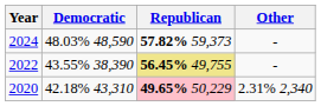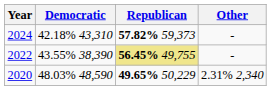 <table class="wikitable" style="float:center; margin:1em; font-size:95%;">
 <tr>
 <th>Year</th>
 <th><a href='#'>Democratic</a></th>
 <th><a href='#'>Republican</a></th>
 <th><a href='#'>Other</a></th>
 </tr>
 <tr>
 <td align="center" ><a href='#'>2024</a></td>
-<td align="center" >48.03% <em>48,590</em></td>
+<td align="center" >42.18% <em>43,310</em></td>
 <td align="center" ><strong>57.82%</strong> <em>59,373</em></td>
 <td align="center" >-</td>
 </tr>
 <tr>
 <td align="center" ><a href='#'>2022</a></td>
 <td align="center" >43.55% <em>38,390</em></td>
 <td align="center"  style="background: khaki;"><strong>56.45%</strong> <em>49,755</em></td>
 <td align="center" >-</td>
 </tr>
 <tr>
 <td align="center" ><a href='#'>2020</a></td>
-<td align="center" >42.18% <em>43,310</em></td>
-<td align="center"  style="background: pink;"><strong>49.65%</strong> <em>50,229</em></td>
+<td align="center" >48.03% <em>48,590</em></td>
+<td align="center" ><strong>49.65%</strong> <em>50,229</em></td>
 <td align="center" >2.31% <em>2,340</em></td>
 </tr>
 </table>
